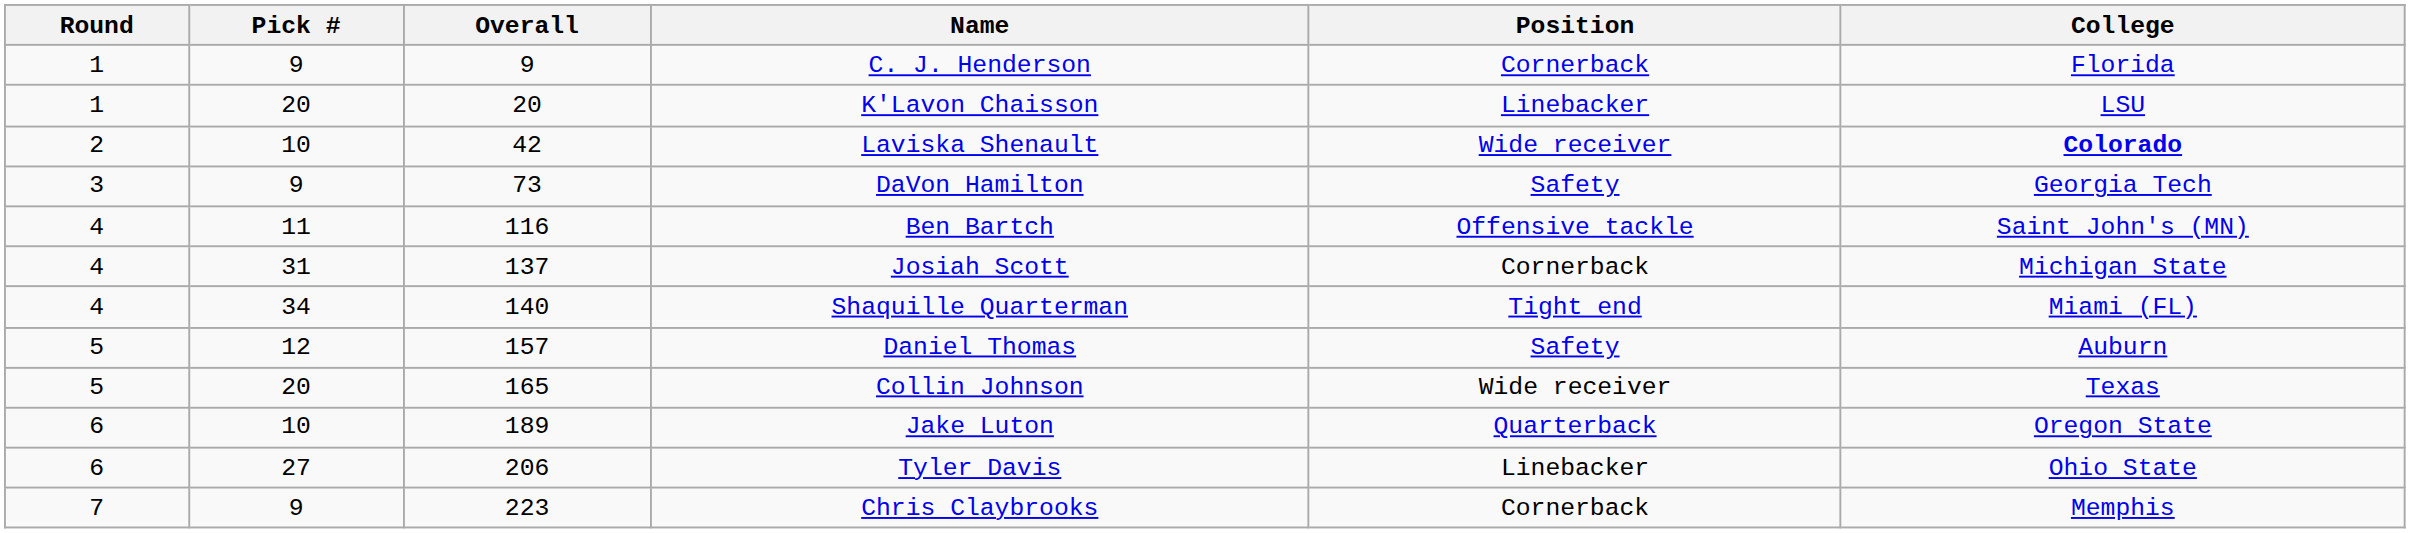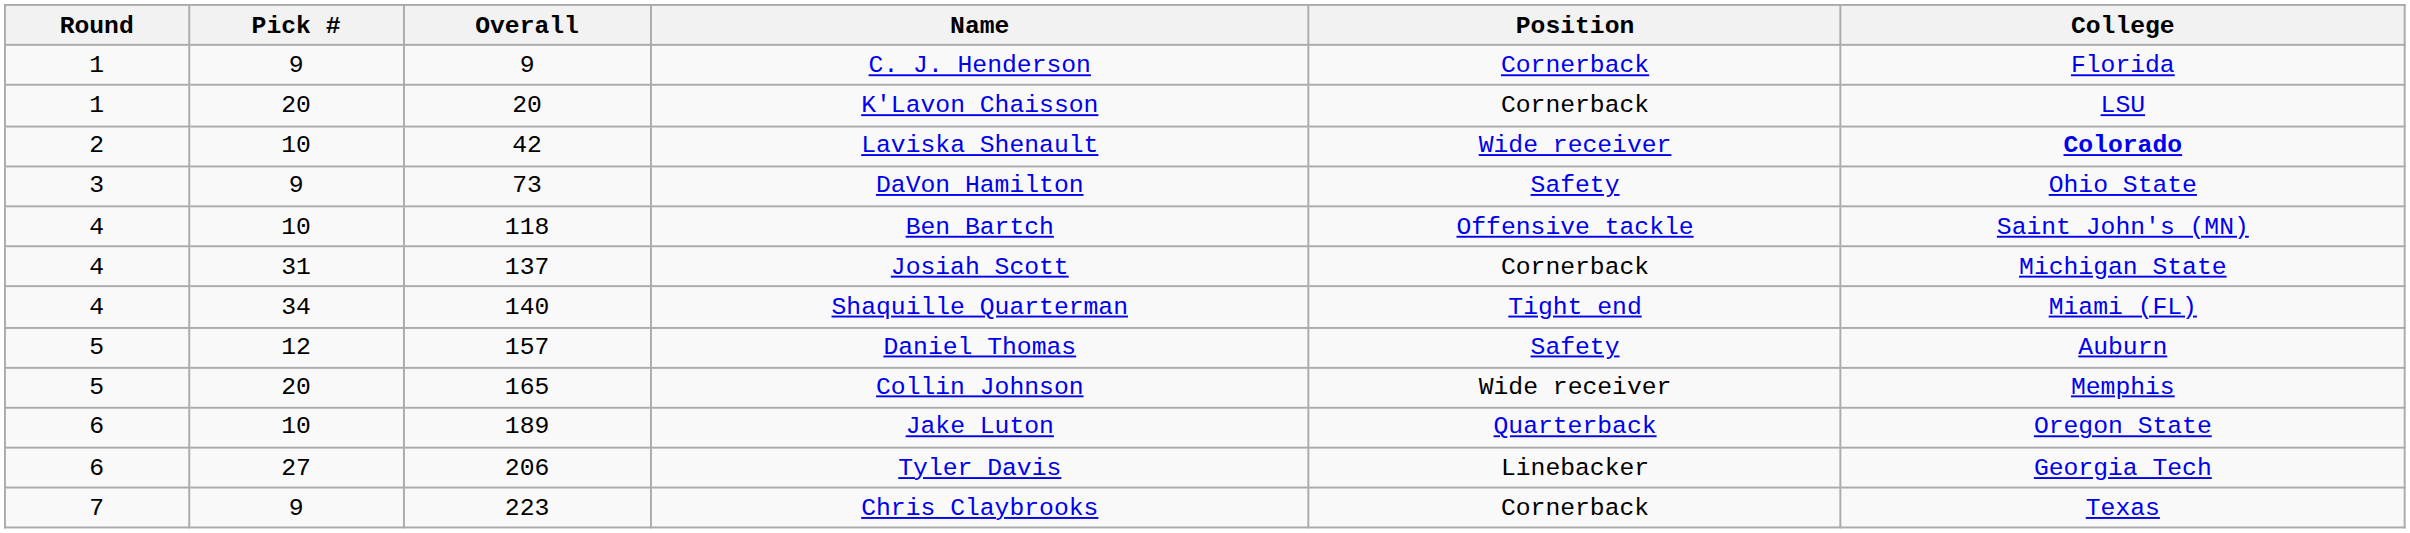 <table class="wikitable sortable sortable" style="width: 100%; text-align:center">
 <tr>
 <th>Round</th>
 <th>Pick #</th>
 <th>Overall</th>
 <th>Name</th>
 <th>Position</th>
 <th>College</th>
 </tr>
 <tr>
 <td>1</td>
 <td>9</td>
 <td>9</td>
 <td><a href='#'>C. J. Henderson</a></td>
 <td><a href='#'>Cornerback</a></td>
 <td><a href='#'>Florida</a></td>
 </tr>
 <tr>
 <td>1</td>
 <td>20</td>
 <td>20</td>
 <td><a href='#'>K'Lavon Chaisson</a></td>
-<td><a href='#'>Linebacker</a></td>
+<td>Cornerback</td>
 <td><a href='#'>LSU</a></td>
 </tr>
 <tr>
 <td>2</td>
 <td>10</td>
 <td>42</td>
 <td><a href='#'>Laviska Shenault</a></td>
 <td><a href='#'>Wide receiver</a></td>
 <td><strong><a href='#'>Colorado</a></strong></td>
 </tr>
 <tr>
 <td>3</td>
 <td>9</td>
 <td>73</td>
 <td><a href='#'>DaVon Hamilton</a></td>
 <td><a href='#'>Safety</a></td>
-<td><a href='#'>Georgia Tech</a></td>
+<td><a href='#'>Ohio State</a></td>
 </tr>
 <tr>
 <td>4</td>
-<td>11</td>
-<td>116</td>
+<td>10</td>
+<td>118</td>
 <td><a href='#'>Ben Bartch</a></td>
 <td><a href='#'>Offensive tackle</a></td>
 <td><a href='#'>Saint John's (MN)</a></td>
 </tr>
 <tr>
 <td>4</td>
 <td>31</td>
 <td>137</td>
 <td><a href='#'>Josiah Scott</a></td>
 <td>Cornerback</td>
 <td><a href='#'>Michigan State</a></td>
 </tr>
 <tr>
 <td>4</td>
 <td>34</td>
 <td>140</td>
 <td><a href='#'>Shaquille Quarterman</a></td>
 <td><a href='#'>Tight end</a></td>
 <td><a href='#'>Miami (FL)</a></td>
 </tr>
 <tr>
 <td>5</td>
 <td>12</td>
 <td>157</td>
 <td><a href='#'>Daniel Thomas</a></td>
 <td><a href='#'>Safety</a></td>
 <td><a href='#'>Auburn</a></td>
 </tr>
 <tr>
 <td>5</td>
 <td>20</td>
 <td>165</td>
 <td><a href='#'>Collin Johnson</a></td>
 <td>Wide receiver</td>
-<td><a href='#'>Texas</a></td>
+<td><a href='#'>Memphis</a></td>
 </tr>
 <tr>
 <td>6</td>
 <td>10</td>
 <td>189</td>
 <td><a href='#'>Jake Luton</a></td>
 <td><a href='#'>Quarterback</a></td>
 <td><a href='#'>Oregon State</a></td>
 </tr>
 <tr>
 <td>6</td>
 <td>27</td>
 <td>206</td>
 <td><a href='#'>Tyler Davis</a></td>
 <td>Linebacker</td>
-<td><a href='#'>Ohio State</a></td>
+<td><a href='#'>Georgia Tech</a></td>
 </tr>
 <tr>
 <td>7</td>
 <td>9</td>
 <td>223</td>
 <td><a href='#'>Chris Claybrooks</a></td>
 <td>Cornerback</td>
-<td><a href='#'>Memphis</a></td>
+<td><a href='#'>Texas</a></td>
 </tr>
 </table>
